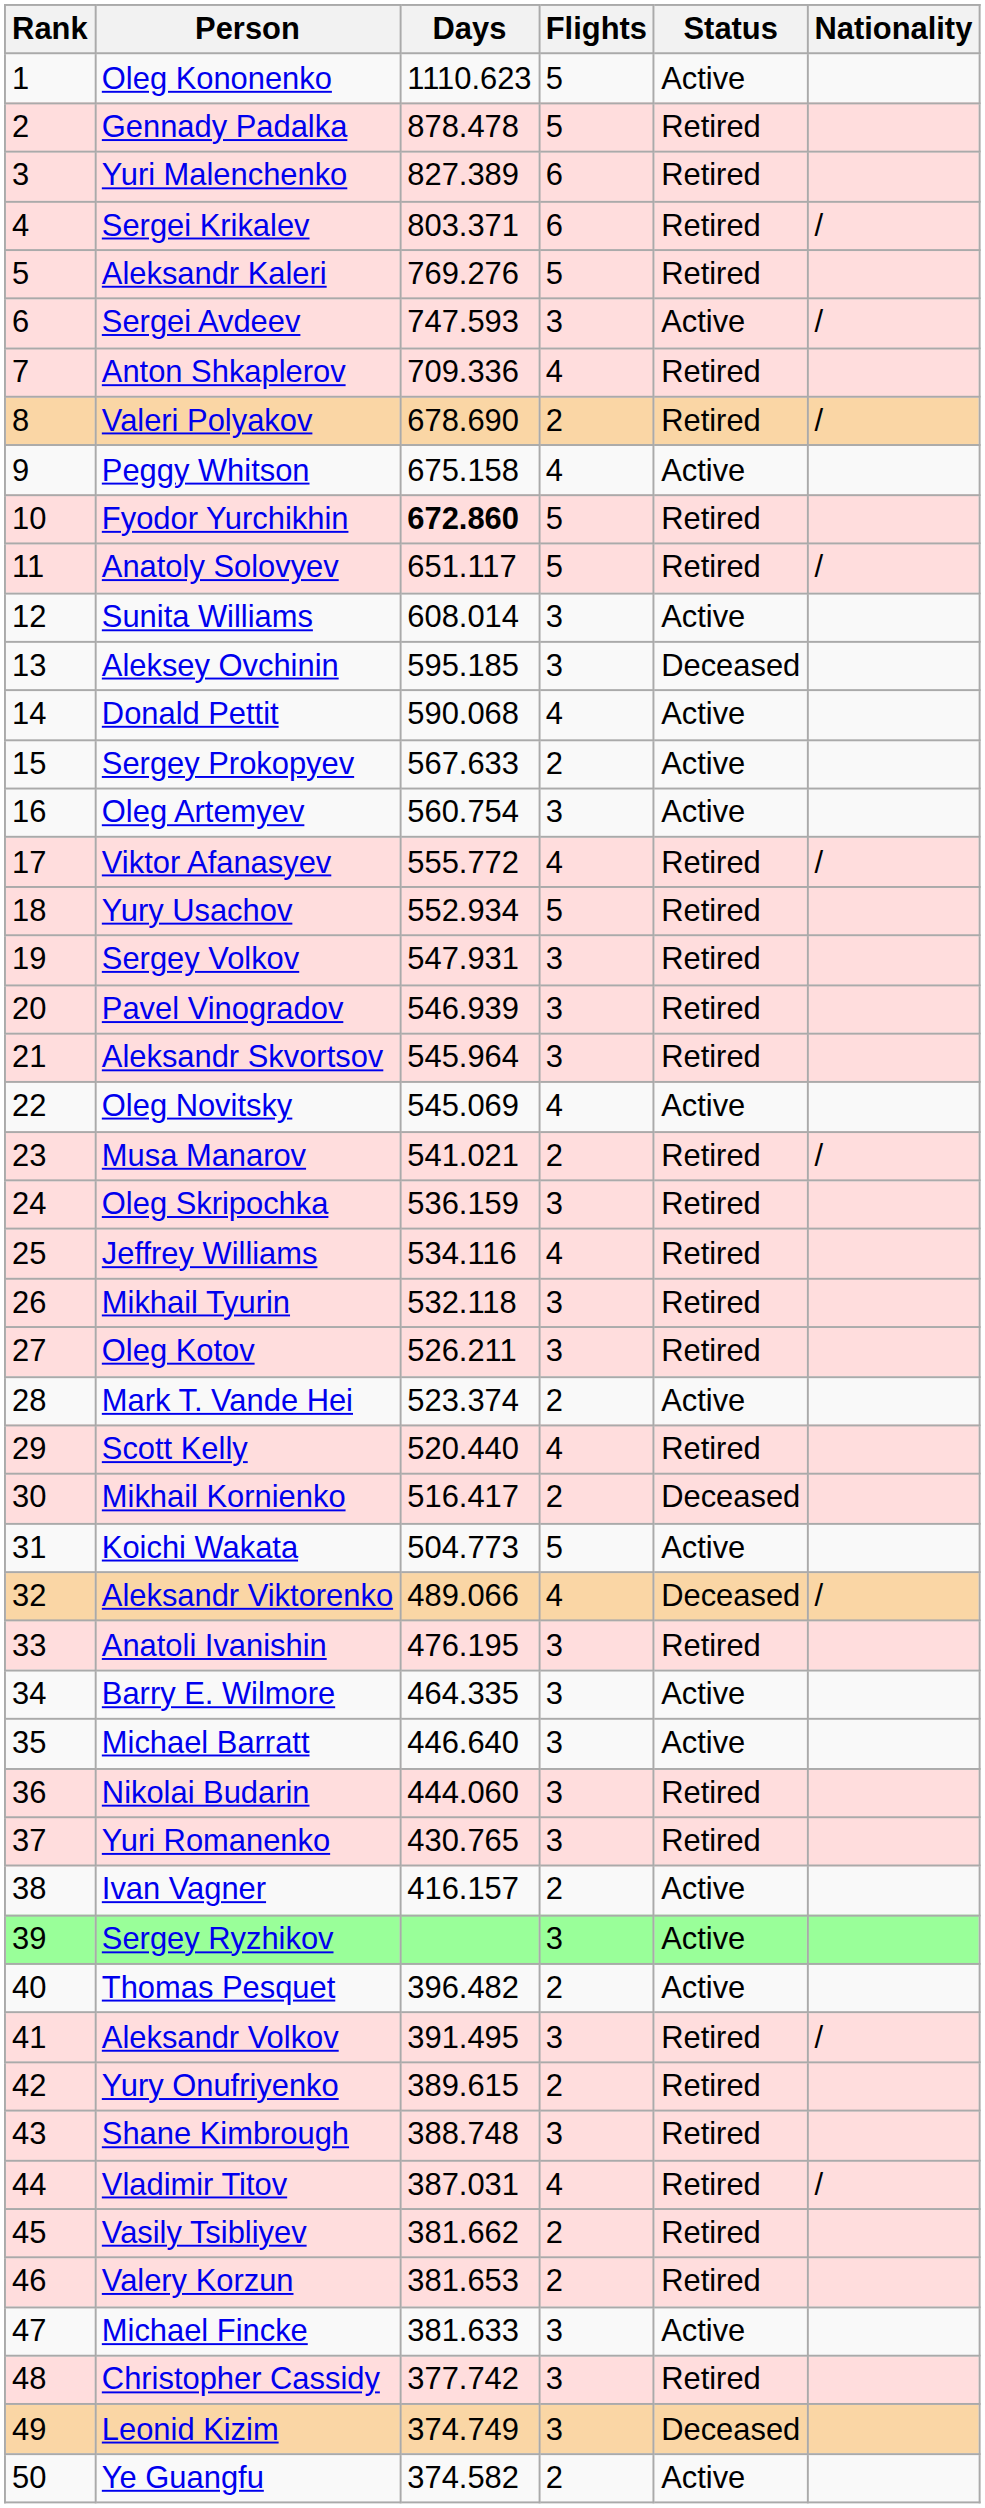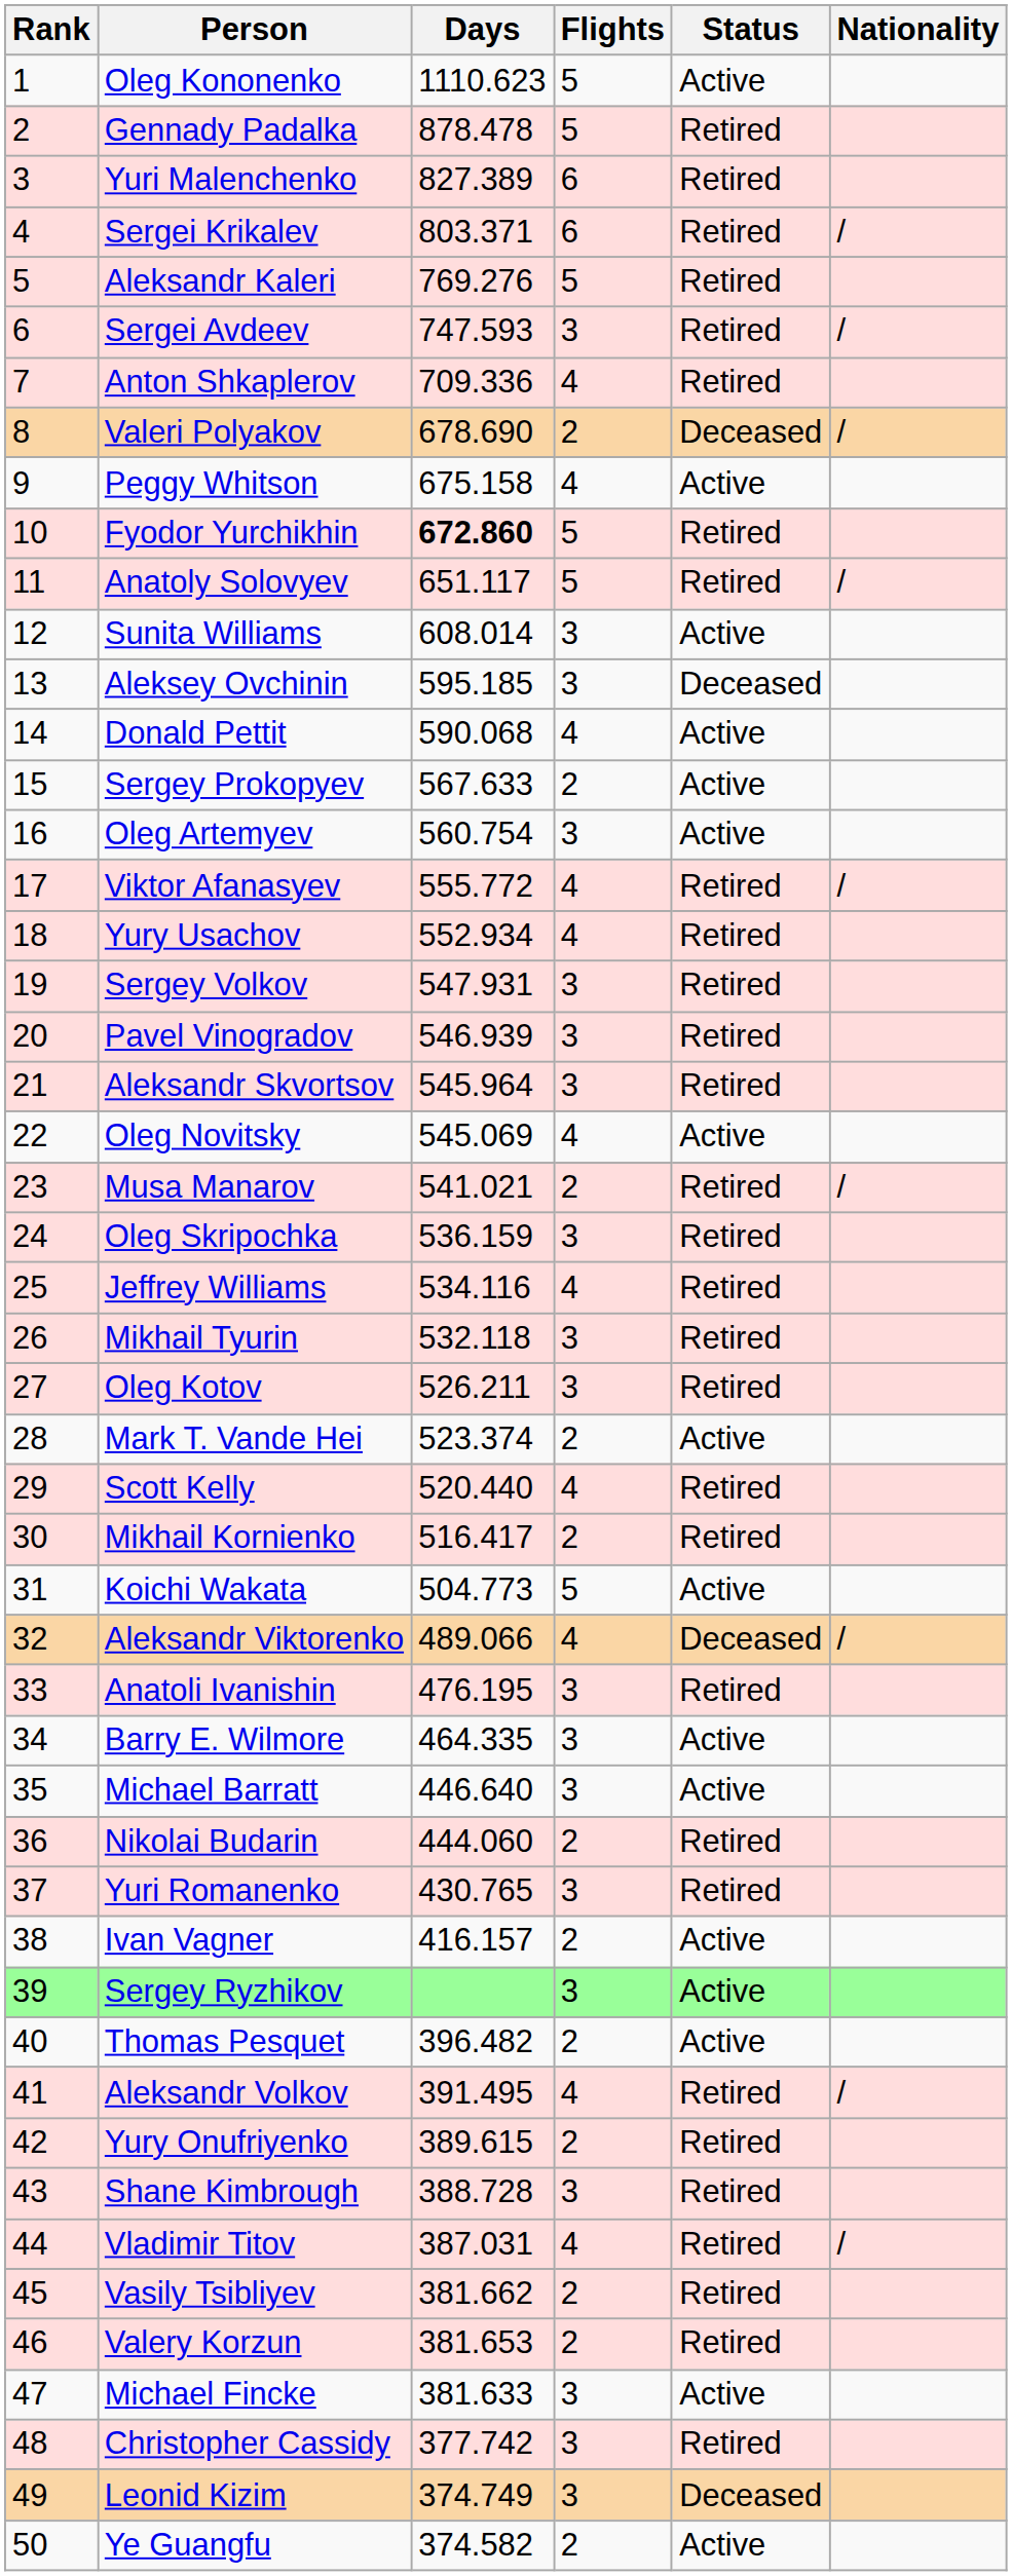 <table class="wikitable sticky-header">
 <tr style="background:#efefef;">
 <th>Rank</th>
 <th>Person</th>
 <th>Days</th>
 <th>Flights</th>
 <th>Status</th>
 <th>Nationality</th>
 </tr>
 <tr>
 <td>1</td>
 <td><a href='#'>Oleg Kononenko</a></td>
 <td>1110.623</td>
 <td>5</td>
 <td>Active</td>
 <td></td>
 </tr>
 <tr style="background:#fdd;">
 <td>2</td>
 <td><a href='#'>Gennady Padalka</a></td>
 <td>878.478</td>
 <td>5</td>
 <td>Retired</td>
 <td></td>
 </tr>
 <tr style="background:#fdd;">
 <td>3</td>
 <td><a href='#'>Yuri Malenchenko</a></td>
 <td>827.389</td>
 <td>6</td>
 <td>Retired</td>
 <td></td>
 </tr>
 <tr style="background:#fdd;">
 <td>4</td>
 <td><a href='#'>Sergei Krikalev</a></td>
 <td>803.371</td>
 <td>6</td>
 <td>Retired</td>
 <td> / </td>
 </tr>
 <tr style="background:#fdd;">
 <td>5</td>
 <td><a href='#'>Aleksandr Kaleri</a></td>
 <td>769.276</td>
 <td>5</td>
 <td>Retired</td>
 <td></td>
 </tr>
 <tr style="background:#fdd;">
 <td>6</td>
 <td><a href='#'>Sergei Avdeev</a></td>
 <td>747.593</td>
 <td>3</td>
-<td>Active</td>
+<td>Retired</td>
 <td> / </td>
 </tr>
 <tr style="background:#fdd;">
 <td>7</td>
 <td><a href='#'>Anton Shkaplerov</a></td>
 <td>709.336</td>
 <td>4</td>
 <td>Retired</td>
 <td></td>
 </tr>
 <tr style="background:#FAD6A5;">
 <td>8</td>
 <td><a href='#'>Valeri Polyakov</a></td>
 <td>678.690</td>
 <td>2</td>
-<td>Retired</td>
+<td>Deceased</td>
 <td> / </td>
 </tr>
 <tr>
 <td>9</td>
 <td><a href='#'>Peggy Whitson</a></td>
 <td>675.158</td>
 <td>4</td>
 <td>Active</td>
 <td></td>
 </tr>
 <tr style="background:#fdd;">
 <td>10</td>
 <td><a href='#'>Fyodor Yurchikhin</a></td>
 <td><strong>672.860</strong></td>
 <td>5</td>
 <td>Retired</td>
 <td></td>
 </tr>
 <tr style="background:#fdd;">
 <td>11</td>
 <td><a href='#'>Anatoly Solovyev</a></td>
 <td>651.117</td>
 <td>5</td>
 <td>Retired</td>
 <td> / </td>
 </tr>
 <tr>
 <td>12</td>
 <td><a href='#'>Sunita Williams</a></td>
 <td>608.014</td>
 <td>3</td>
 <td>Active</td>
 <td></td>
 </tr>
 <tr>
 <td>13</td>
 <td><a href='#'>Aleksey Ovchinin</a></td>
 <td>595.185</td>
 <td>3</td>
 <td>Deceased</td>
 <td></td>
 </tr>
 <tr>
 <td>14</td>
 <td><a href='#'>Donald Pettit</a></td>
 <td>590.068</td>
 <td>4</td>
 <td>Active</td>
 <td></td>
 </tr>
 <tr>
 <td>15</td>
 <td><a href='#'>Sergey Prokopyev</a></td>
 <td>567.633</td>
 <td>2</td>
 <td>Active</td>
 <td></td>
 </tr>
 <tr>
 <td>16</td>
 <td><a href='#'>Oleg Artemyev</a></td>
 <td>560.754</td>
 <td>3</td>
 <td>Active</td>
 <td></td>
 </tr>
 <tr style="background:#fdd;">
 <td>17</td>
 <td><a href='#'>Viktor Afanasyev</a></td>
 <td>555.772</td>
 <td>4</td>
 <td>Retired</td>
 <td> / </td>
 </tr>
 <tr style="background:#fdd;">
 <td>18</td>
 <td><a href='#'>Yury Usachov</a></td>
 <td>552.934</td>
-<td>5</td>
+<td>4</td>
 <td>Retired</td>
 <td></td>
 </tr>
 <tr style="background:#ffdddd;">
 <td>19</td>
 <td><a href='#'>Sergey Volkov</a></td>
 <td>547.931</td>
 <td>3</td>
 <td>Retired</td>
 <td></td>
 </tr>
 <tr style="background:#fdd;">
 <td>20</td>
 <td><a href='#'>Pavel Vinogradov</a></td>
 <td>546.939</td>
 <td>3</td>
 <td>Retired</td>
 <td></td>
 </tr>
 <tr style="background:#fdd;">
 <td>21</td>
 <td><a href='#'>Aleksandr Skvortsov</a></td>
 <td>545.964</td>
 <td>3</td>
 <td>Retired</td>
 <td></td>
 </tr>
 <tr>
 <td>22</td>
 <td><a href='#'>Oleg Novitsky</a></td>
 <td>545.069</td>
 <td>4</td>
 <td>Active</td>
 <td></td>
 </tr>
 <tr style="background:#fdd;">
 <td>23</td>
 <td><a href='#'>Musa Manarov</a></td>
 <td>541.021</td>
 <td>2</td>
 <td>Retired</td>
 <td> / </td>
 </tr>
 <tr style="background:#fdd;">
 <td>24</td>
 <td><a href='#'>Oleg Skripochka</a></td>
 <td>536.159</td>
 <td>3</td>
 <td>Retired</td>
 <td></td>
 </tr>
 <tr style="background:#fdd;">
 <td>25</td>
 <td><a href='#'>Jeffrey Williams</a></td>
 <td>534.116</td>
 <td>4</td>
 <td>Retired</td>
 <td></td>
 </tr>
 <tr style="background:#fdd;">
 <td>26</td>
 <td><a href='#'>Mikhail Tyurin</a></td>
 <td>532.118</td>
 <td>3</td>
 <td>Retired</td>
 <td></td>
 </tr>
 <tr style="background:#fdd;">
 <td>27</td>
 <td><a href='#'>Oleg Kotov</a></td>
 <td>526.211</td>
 <td>3</td>
 <td>Retired</td>
 <td></td>
 </tr>
 <tr>
 <td>28</td>
 <td><a href='#'>Mark T. Vande Hei</a></td>
 <td>523.374</td>
 <td>2</td>
 <td>Active</td>
 <td></td>
 </tr>
 <tr style="background:#fdd;">
 <td>29</td>
 <td><a href='#'>Scott Kelly</a></td>
 <td>520.440</td>
 <td>4</td>
 <td>Retired</td>
 <td></td>
 </tr>
 <tr style="background:#fdd;">
 <td>30</td>
 <td><a href='#'>Mikhail Kornienko</a></td>
 <td>516.417</td>
 <td>2</td>
-<td>Deceased</td>
+<td>Retired</td>
 <td></td>
 </tr>
 <tr>
 <td>31</td>
 <td><a href='#'>Koichi Wakata</a></td>
 <td>504.773</td>
 <td>5</td>
 <td>Active</td>
 <td></td>
 </tr>
 <tr style="background:#FAD6A5;">
 <td>32</td>
 <td><a href='#'>Aleksandr Viktorenko</a></td>
 <td>489.066</td>
 <td>4</td>
 <td>Deceased</td>
 <td> / </td>
 </tr>
 <tr style="background:#fdd;">
 <td>33</td>
 <td><a href='#'>Anatoli Ivanishin</a></td>
 <td>476.195</td>
 <td>3</td>
 <td>Retired</td>
 <td></td>
 </tr>
 <tr>
 <td>34</td>
 <td><a href='#'>Barry E. Wilmore</a></td>
 <td>464.335</td>
 <td>3</td>
 <td>Active</td>
 <td></td>
 </tr>
 <tr>
 <td>35</td>
 <td><a href='#'>Michael Barratt</a></td>
 <td>446.640</td>
 <td>3</td>
 <td>Active</td>
 <td></td>
 </tr>
 <tr style="background:#fdd;">
 <td>36</td>
 <td><a href='#'>Nikolai Budarin</a></td>
 <td>444.060</td>
-<td>3</td>
+<td>2</td>
 <td>Retired</td>
 <td></td>
 </tr>
 <tr style="background:#fdd;">
 <td>37</td>
 <td><a href='#'>Yuri Romanenko</a></td>
 <td>430.765</td>
 <td>3</td>
 <td>Retired</td>
 <td></td>
 </tr>
 <tr>
 <td>38</td>
 <td><a href='#'>Ivan Vagner</a></td>
 <td>416.157</td>
 <td>2</td>
 <td>Active</td>
 <td></td>
 </tr>
 <tr style="background:#99FF99;">
 <td>39</td>
 <td><a href='#'>Sergey Ryzhikov</a></td>
 <td></td>
 <td>3</td>
 <td>Active</td>
 <td></td>
 </tr>
 <tr>
 <td>40</td>
 <td><a href='#'>Thomas Pesquet</a></td>
 <td>396.482</td>
 <td>2</td>
 <td>Active</td>
 <td></td>
 </tr>
 <tr style="background:#fdd;">
 <td>41</td>
 <td><a href='#'>Aleksandr Volkov</a></td>
 <td>391.495</td>
-<td>3</td>
+<td>4</td>
 <td>Retired</td>
 <td> / </td>
 </tr>
 <tr style="background:#fdd;">
 <td>42</td>
 <td><a href='#'>Yury Onufriyenko</a></td>
 <td>389.615</td>
 <td>2</td>
 <td>Retired</td>
 <td></td>
 </tr>
 <tr style="background:#fdd;">
 <td>43</td>
 <td><a href='#'>Shane Kimbrough</a></td>
-<td>388.748</td>
+<td>388.728</td>
 <td>3</td>
 <td>Retired</td>
 <td></td>
 </tr>
 <tr style="background:#fdd;">
 <td>44</td>
 <td><a href='#'>Vladimir Titov</a></td>
 <td>387.031</td>
 <td>4</td>
 <td>Retired</td>
 <td> / </td>
 </tr>
 <tr style="background:#fdd;">
 <td>45</td>
 <td><a href='#'>Vasily Tsibliyev</a></td>
 <td>381.662</td>
 <td>2</td>
 <td>Retired</td>
 <td></td>
 </tr>
 <tr style="background:#fdd;">
 <td>46</td>
 <td><a href='#'>Valery Korzun</a></td>
 <td>381.653</td>
 <td>2</td>
 <td>Retired</td>
 <td></td>
 </tr>
 <tr>
 <td>47</td>
 <td><a href='#'>Michael Fincke</a></td>
 <td>381.633</td>
 <td>3</td>
 <td>Active</td>
 <td></td>
 </tr>
 <tr style="background:#fdd;">
 <td>48</td>
 <td><a href='#'>Christopher Cassidy</a></td>
 <td>377.742</td>
 <td>3</td>
 <td>Retired</td>
 <td></td>
 </tr>
 <tr style="background:#FAD6A5;">
 <td>49</td>
 <td><a href='#'>Leonid Kizim</a></td>
 <td>374.749</td>
 <td>3</td>
 <td>Deceased</td>
 <td></td>
 </tr>
 <tr>
 <td>50</td>
 <td><a href='#'>Ye Guangfu</a></td>
 <td>374.582</td>
 <td>2</td>
 <td>Active</td>
 <td></td>
 </tr>
 </table>
